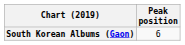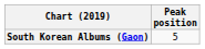 <table class="wikitable plainrowheaders" style="text-align:center">
 <tr>
 <th scope="col">Chart (2019)</th>
 <th scope="col">Peak<br> position</th>
 </tr>
 <tr>
 <th scope="row">South Korean Albums (<a href='#'>Gaon</a>)</th>
-<td>6</td>
+<td>5</td>
 </tr>
 </table>
